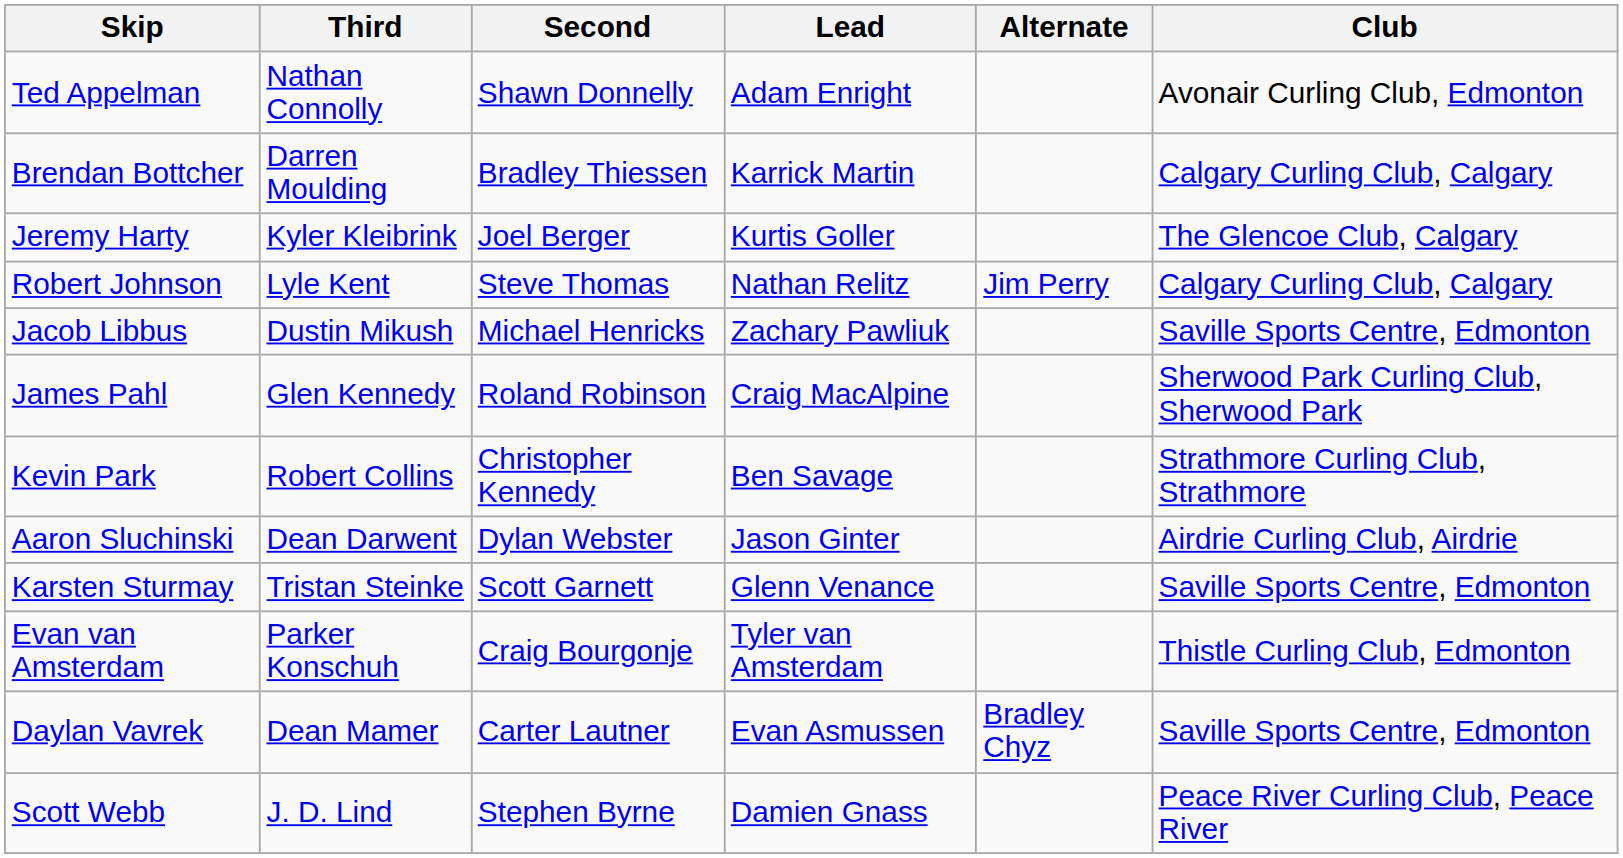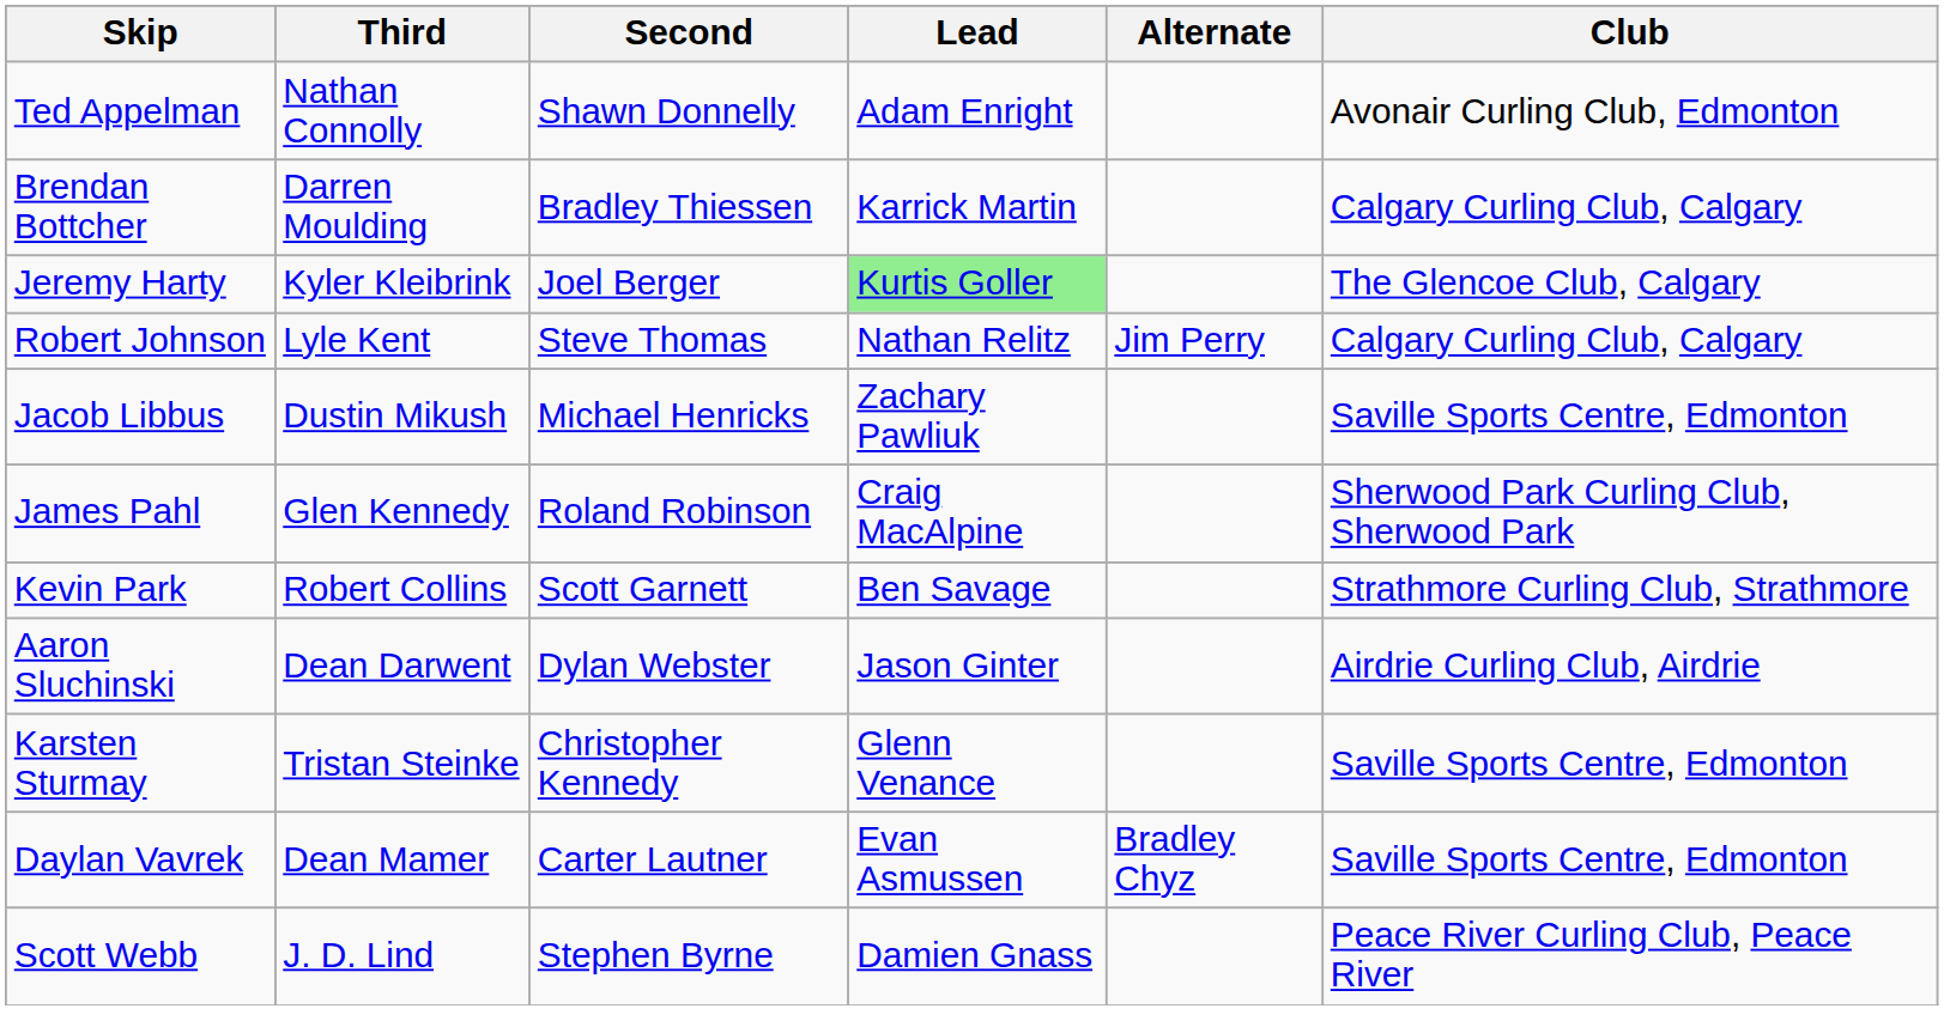 <table class="wikitable" border="1">
 <tr>
 <th>Skip</th>
 <th>Third</th>
 <th>Second</th>
 <th>Lead</th>
 <th>Alternate</th>
 <th>Club</th>
 </tr>
 <tr>
 <td><a href='#'>Ted Appelman</a></td>
 <td><a href='#'>Nathan Connolly</a></td>
 <td><a href='#'>Shawn Donnelly</a></td>
 <td><a href='#'>Adam Enright</a></td>
 <td></td>
 <td>Avonair Curling Club, <a href='#'>Edmonton</a></td>
 </tr>
 <tr>
 <td><a href='#'>Brendan Bottcher</a></td>
 <td><a href='#'>Darren Moulding</a></td>
 <td><a href='#'>Bradley Thiessen</a></td>
 <td><a href='#'>Karrick Martin</a></td>
 <td></td>
 <td><a href='#'>Calgary Curling Club</a>, <a href='#'>Calgary</a></td>
 </tr>
 <tr>
 <td><a href='#'>Jeremy Harty</a></td>
 <td><a href='#'>Kyler Kleibrink</a></td>
 <td><a href='#'>Joel Berger</a></td>
-<td><a href='#'>Kurtis Goller</a></td>
+<td style="background: lightgreen;"><a href='#'>Kurtis Goller</a></td>
 <td></td>
 <td><a href='#'>The Glencoe Club</a>, <a href='#'>Calgary</a></td>
 </tr>
 <tr>
 <td><a href='#'>Robert Johnson</a></td>
 <td><a href='#'>Lyle Kent</a></td>
 <td><a href='#'>Steve Thomas</a></td>
 <td><a href='#'>Nathan Relitz</a></td>
 <td><a href='#'>Jim Perry</a></td>
 <td><a href='#'>Calgary Curling Club</a>, <a href='#'>Calgary</a></td>
 </tr>
 <tr>
 <td><a href='#'>Jacob Libbus</a></td>
 <td><a href='#'>Dustin Mikush</a></td>
 <td><a href='#'>Michael Henricks</a></td>
 <td><a href='#'>Zachary Pawliuk</a></td>
 <td></td>
 <td><a href='#'>Saville Sports Centre</a>, <a href='#'>Edmonton</a></td>
 </tr>
 <tr>
 <td><a href='#'>James Pahl</a></td>
 <td><a href='#'>Glen Kennedy</a></td>
 <td><a href='#'>Roland Robinson</a></td>
 <td><a href='#'>Craig MacAlpine</a></td>
 <td></td>
 <td><a href='#'>Sherwood Park Curling Club</a>, <a href='#'>Sherwood Park</a></td>
 </tr>
 <tr>
 <td><a href='#'>Kevin Park</a></td>
 <td><a href='#'>Robert Collins</a></td>
-<td><a href='#'>Christopher Kennedy</a></td>
+<td><a href='#'>Scott Garnett</a></td>
 <td><a href='#'>Ben Savage</a></td>
 <td></td>
 <td><a href='#'>Strathmore Curling Club</a>, <a href='#'>Strathmore</a></td>
 </tr>
 <tr>
 <td><a href='#'>Aaron Sluchinski</a></td>
 <td><a href='#'>Dean Darwent</a></td>
 <td><a href='#'>Dylan Webster</a></td>
 <td><a href='#'>Jason Ginter</a></td>
 <td></td>
 <td><a href='#'>Airdrie Curling Club</a>, <a href='#'>Airdrie</a></td>
 </tr>
 <tr>
 <td><a href='#'>Karsten Sturmay</a></td>
 <td><a href='#'>Tristan Steinke</a></td>
-<td><a href='#'>Scott Garnett</a></td>
+<td><a href='#'>Christopher Kennedy</a></td>
 <td><a href='#'>Glenn Venance</a></td>
 <td></td>
 <td><a href='#'>Saville Sports Centre</a>, <a href='#'>Edmonton</a></td>
-</tr>
-<tr>
-<td><a href='#'>Evan van Amsterdam</a></td>
-<td><a href='#'>Parker Konschuh</a></td>
-<td><a href='#'>Craig Bourgonje</a></td>
-<td><a href='#'>Tyler van Amsterdam</a></td>
-<td></td>
-<td><a href='#'>Thistle Curling Club</a>, <a href='#'>Edmonton</a></td>
 </tr>
 <tr>
 <td><a href='#'>Daylan Vavrek</a></td>
 <td><a href='#'>Dean Mamer</a></td>
 <td><a href='#'>Carter Lautner</a></td>
 <td><a href='#'>Evan Asmussen</a></td>
 <td><a href='#'>Bradley Chyz</a></td>
 <td><a href='#'>Saville Sports Centre</a>, <a href='#'>Edmonton</a></td>
 </tr>
 <tr>
 <td><a href='#'>Scott Webb</a></td>
 <td><a href='#'>J. D. Lind</a></td>
 <td><a href='#'>Stephen Byrne</a></td>
 <td><a href='#'>Damien Gnass</a></td>
 <td></td>
 <td><a href='#'>Peace River Curling Club</a>, <a href='#'>Peace River</a></td>
 </tr>
 </table>
